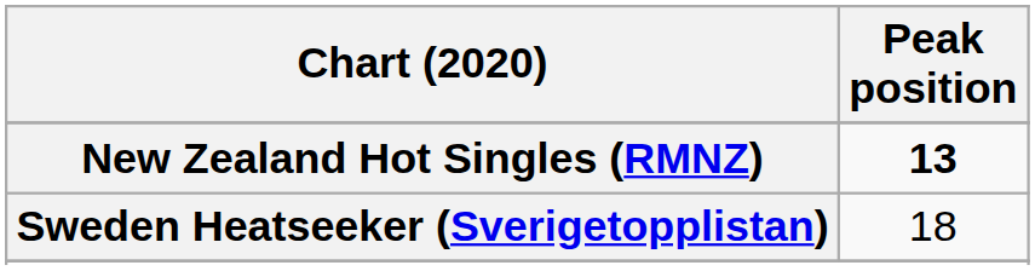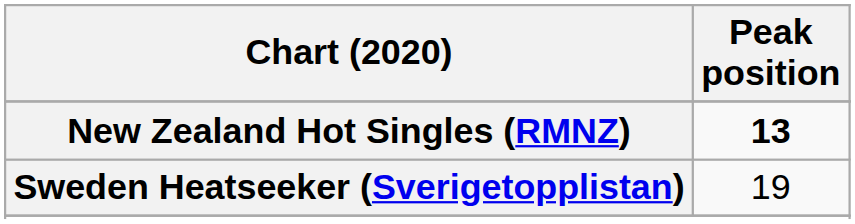 <table class="wikitable sortable plainrowheaders" style="text-align:center">
 <tr>
 <th scope="col">Chart (2020)</th>
 <th scope="col">Peak<br>position</th>
 </tr>
 <tr>
 </tr>
 <tr>
 </tr>
 <tr>
 </tr>
 <tr>
 <th scope="row">New Zealand Hot Singles (<a href='#'>RMNZ</a>)</th>
 <td><strong>13</strong></td>
 </tr>
 <tr>
 <th scope="row">Sweden Heatseeker (<a href='#'>Sverigetopplistan</a>)</th>
-<td>18</td>
+<td>19</td>
 </tr>
 <tr>
 </tr>
 <tr>
 </tr>
 <tr>
 </tr>
 <tr>
 </tr>
 <tr>
 </tr>
 </table>
